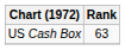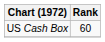 <table class="wikitable sortable">
 <tr>
 <th>Chart (1972)</th>
 <th style="text-align:center;">Rank</th>
 </tr>
 <tr>
 <td>US <em>Cash Box</em></td>
-<td style="text-align:center;">63</td>
+<td style="text-align:center;">60</td>
 </tr>
 <tr>
 </tr>
 </table>
